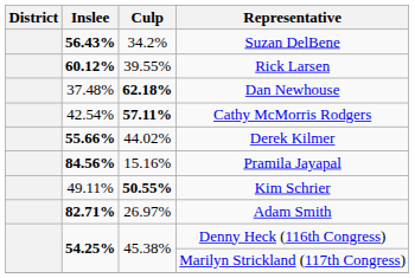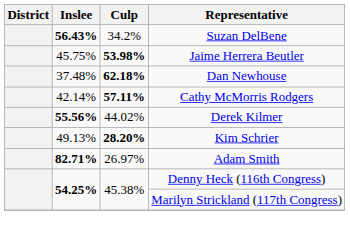 <table class=wikitable>
 <tr>
 <th>District</th>
 <th>Inslee</th>
 <th>Culp</th>
 <th>Representative</th>
 </tr>
 <tr align=center>
 <th></th>
 <td><strong>56.43%</strong></td>
 <td>34.2%</td>
 <td><a href='#'>Suzan DelBene</a></td>
 </tr>
 <tr align=center>
 <th></th>
-<td><strong>60.12%</strong></td>
-<td>39.55%</td>
-<td><a href='#'>Rick Larsen</a></td>
+<td>45.75%</td>
+<td><strong>53.98%</strong></td>
+<td><a href='#'>Jaime Herrera Beutler</a></td>
 </tr>
 <tr align=center>
 <th></th>
 <td>37.48%</td>
 <td><strong>62.18%</strong></td>
 <td><a href='#'>Dan Newhouse</a></td>
 </tr>
 <tr align=center>
 <th></th>
-<td>42.54%</td>
+<td>42.14%</td>
 <td><strong>57.11%</strong></td>
 <td><a href='#'>Cathy McMorris Rodgers</a></td>
 </tr>
 <tr align=center>
 <th></th>
-<td><strong>55.66%</strong></td>
+<td><strong>55.56%</strong></td>
 <td>44.02%</td>
 <td><a href='#'>Derek Kilmer</a></td>
 </tr>
 <tr align=center>
 <th></th>
-<td><strong>84.56%</strong></td>
-<td>15.16%</td>
-<td><a href='#'>Pramila Jayapal</a></td>
-</tr>
-<tr align=center>
-<th></th>
-<td>49.11%</td>
-<td><strong>50.55%</strong></td>
+<td>49.13%</td>
+<td><strong>28.20%</strong></td>
 <td><a href='#'>Kim Schrier</a></td>
 </tr>
 <tr align=center>
 <th></th>
 <td><strong>82.71%</strong></td>
 <td>26.97%</td>
 <td><a href='#'>Adam Smith</a></td>
 </tr>
 <tr align=center>
 <th rowspan=2 ></th>
 <td rowspan=2><strong>54.25%</strong></td>
 <td rowspan=2>45.38%</td>
 <td><a href='#'>Denny Heck</a> (<a href='#'>116th Congress</a>)</td>
 </tr>
 <tr align=center>
 <td><a href='#'>Marilyn Strickland</a> (<a href='#'>117th Congress</a>)</td>
 </tr>
 <tr align=center>
 </tr>
 </table>
